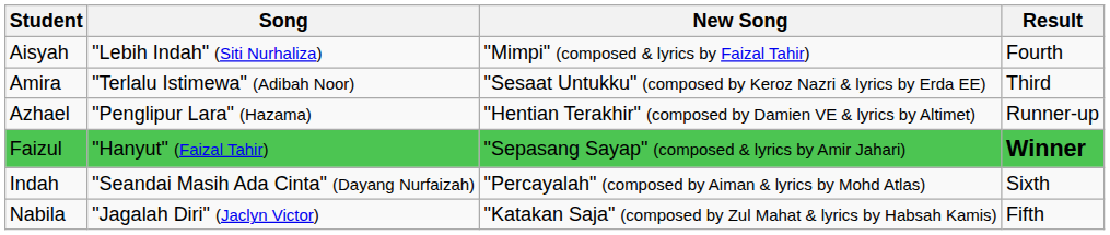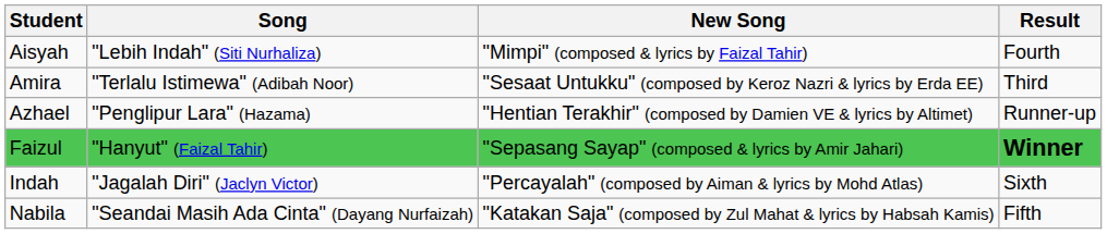 <table class="wikitable" style="font-size:90%;">
 <tr>
 <th>Student</th>
 <th>Song</th>
 <th>New Song</th>
 <th>Result</th>
 </tr>
 <tr>
 <td>Aisyah</td>
 <td>"Lebih Indah" <small>(<a href='#'>Siti Nurhaliza</a>)</small></td>
 <td>"Mimpi" <small>(composed & lyrics by <a href='#'>Faizal Tahir</a>)</small></td>
 <td>Fourth</td>
 </tr>
 <tr>
 <td>Amira</td>
 <td>"Terlalu Istimewa" <small>(Adibah Noor)</small></td>
 <td>"Sesaat Untukku" <small>(composed by Keroz Nazri & lyrics by Erda EE)</small></td>
 <td>Third</td>
 </tr>
 <tr>
 <td>Azhael</td>
 <td>"Penglipur Lara" <small>(Hazama)</small></td>
 <td>"Hentian Terakhir" <small>(composed by Damien VE & lyrics by Altimet)</small></td>
 <td>Runner-up</td>
 </tr>
 <tr bgcolor="#4CC552">
 <td>Faizul</td>
 <td>"Hanyut" <small>(<a href='#'>Faizal Tahir</a>)</small></td>
 <td>"Sepasang Sayap" <small>(composed & lyrics by Amir Jahari)</small></td>
 <td><strong><big>Winner</big></strong></td>
 </tr>
 <tr>
 <td>Indah</td>
-<td>"Seandai Masih Ada Cinta" <small>(Dayang Nurfaizah)</small></td>
+<td>"Jagalah Diri" <small>(<a href='#'>Jaclyn Victor</a>)</small></td>
 <td>"Percayalah" <small>(composed by Aiman & lyrics by Mohd Atlas)</small></td>
 <td>Sixth</td>
 </tr>
 <tr>
 <td>Nabila</td>
-<td>"Jagalah Diri" <small>(<a href='#'>Jaclyn Victor</a>)</small></td>
+<td>"Seandai Masih Ada Cinta" <small>(Dayang Nurfaizah)</small></td>
 <td>"Katakan Saja" <small>(composed by Zul Mahat & lyrics by Habsah Kamis)</small></td>
 <td>Fifth</td>
 </tr>
 </table>
